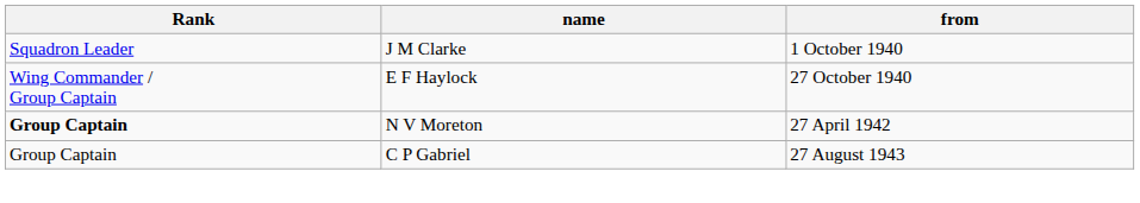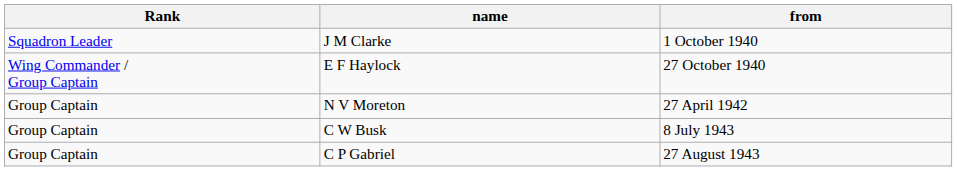 <table class="wikitable sortable">
 <tr style="vertical-align: top;">
 <th scope="col" style="width: 325px;">Rank</th>
 <th scope="col" style="width: 350px;">name</th>
 <th scope="col" style="width: 300px;">from</th>
 </tr>
 <tr style="vertical-align: top;">
 <td><a href='#'>Squadron Leader</a></td>
 <td>J M Clarke</td>
 <td>1 October 1940</td>
 </tr>
 <tr style="vertical-align: top;">
 <td><a href='#'>Wing Commander</a> /<br><a href='#'>Group Captain</a></td>
 <td>E F Haylock</td>
 <td>27 October 1940</td>
 </tr>
 <tr style="vertical-align: top;">
-<td><strong>Group Captain</strong></td>
+<td>Group Captain</td>
 <td>N V Moreton</td>
 <td>27 April 1942</td>
+</tr>
+<tr style="vertical-align: top;">
+<td>Group Captain</td>
+<td>C W Busk</td>
+<td>8 July 1943</td>
 </tr>
 <tr style="vertical-align: top;">
 <td>Group Captain</td>
 <td>C P Gabriel</td>
 <td>27 August 1943</td>
 </tr>
 </table>
